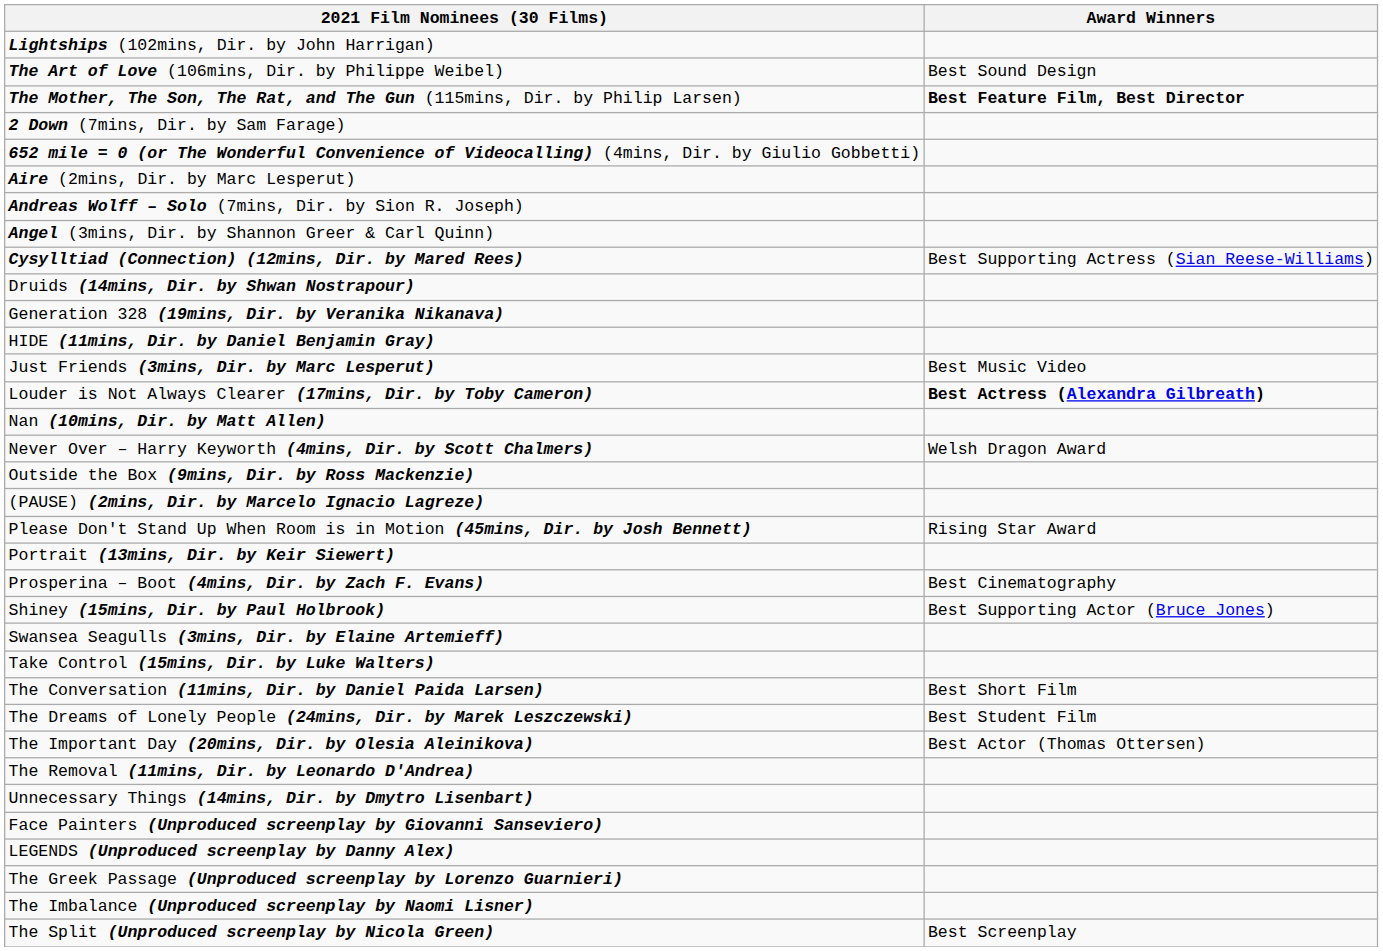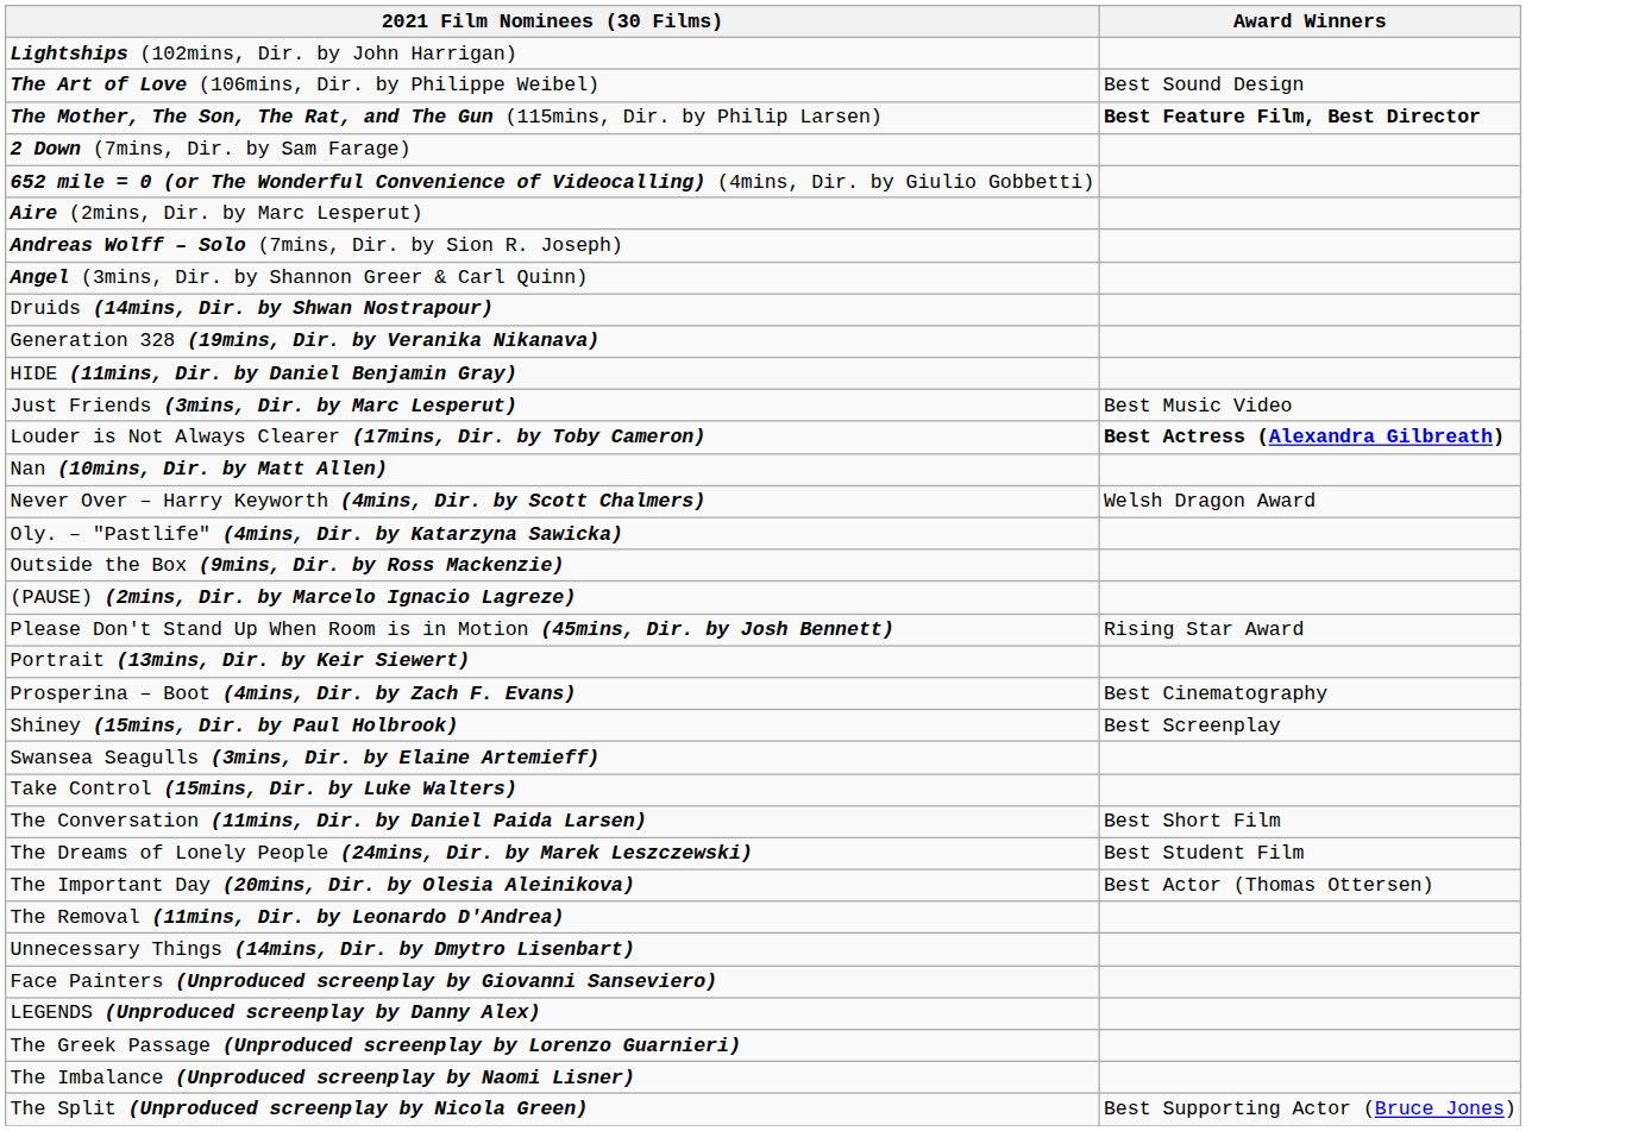 <table class="wikitable mw-collapsible mw-collapsed">
 <tr>
 <th><strong>2021 Film Nominees (30 Films)</strong></th>
 <th><strong>Award Winners</strong></th>
 </tr>
 <tr>
 <td><strong><em>Lightships</em></strong> (102mins, Dir. by John Harrigan)</td>
 <td></td>
 </tr>
 <tr>
 <td><strong><em>The Art of Love</em></strong> (106mins, Dir. by Philippe Weibel)</td>
 <td></strong>Best Sound Design<strong></td>
 </tr>
 <tr>
 <td><strong><em>The Mother, The Son, The Rat, and The Gun</em></strong> (115mins, Dir. by Philip Larsen)</td>
 <td><strong>Best Feature Film, Best Director</strong></td>
 </tr>
 <tr>
 <td><strong><em>2 Down</em></strong> (7mins, Dir. by Sam Farage)</td>
 <td></td>
 </tr>
 <tr>
 <td><strong><em>652 mile = 0 (or The Wonderful Convenience of Videocalling)</em></strong> (4mins, Dir. by Giulio Gobbetti)</td>
 <td></td>
 </tr>
 <tr>
 <td><strong><em>Aire</em></strong> (2mins, Dir. by Marc Lesperut)</td>
 <td></td>
 </tr>
 <tr>
 <td><strong><em>Andreas Wolff – Solo</em></strong> (7mins, Dir. by Sion R. Joseph)</td>
 <td></td>
 </tr>
 <tr>
 <td><strong><em>Angel</em></strong> (3mins, Dir. by Shannon Greer & Carl Quinn)</td>
 <td></td>
 </tr>
 <tr>
-<td><strong><em>Cysylltiad<strong> (Connection)<em> (12mins, Dir. by Mared Rees)</td>
-<td></strong>Best Supporting Actress (<a href='#'>Sian Reese-Williams</a>)<strong></td>
-</tr>
-<tr>
 <td></em></strong>Druids<strong><em> (14mins, Dir. by Shwan Nostrapour)</td>
 <td></td>
 </tr>
 <tr>
 <td></em></strong>Generation 328<strong><em> (19mins, Dir. by Veranika Nikanava)</td>
 <td></td>
 </tr>
 <tr>
 <td></em></strong>HIDE<strong><em> (11mins, Dir. by Daniel Benjamin Gray)</td>
 <td></td>
 </tr>
 <tr>
 <td></em></strong>Just Friends<strong><em> (3mins, Dir. by Marc Lesperut)</td>
 <td></strong>Best Music Video<strong></td>
 </tr>
 <tr>
 <td></em></strong>Louder is Not Always Clearer<strong><em> (17mins, Dir. by Toby Cameron)</td>
 <td><strong>Best Actress (<a href='#'>Alexandra Gilbreath</a>)</strong></td>
 </tr>
 <tr>
 <td></em></strong>Nan<strong><em> (10mins, Dir. by Matt Allen)</td>
 <td></td>
 </tr>
 <tr>
 <td></em></strong>Never Over – Harry Keyworth<strong><em>  (4mins, Dir. by Scott Chalmers)</td>
 <td></strong>Welsh Dragon Award<strong></td>
 </tr>
 <tr>
+<td></em></strong>Oly. – "Pastlife"<strong><em> (4mins, Dir. by Katarzyna Sawicka)</td>
+<td></td>
+</tr>
+<tr>
 <td></em></strong>Outside the Box<strong><em> (9mins,  Dir. by Ross Mackenzie)</td>
 <td></td>
 </tr>
 <tr>
 <td></em></strong>(PAUSE)<strong><em> (2mins, Dir. by Marcelo Ignacio Lagreze)</td>
 <td></td>
 </tr>
 <tr>
 <td></em></strong>Please Don't Stand Up When Room is in Motion<strong><em> (45mins, Dir. by Josh Bennett)</td>
 <td></strong>Rising Star Award<strong></td>
 </tr>
 <tr>
 <td></em></strong>Portrait<strong><em> (13mins, Dir. by Keir Siewert)</td>
 <td></td>
 </tr>
 <tr>
 <td></em></strong>Prosperina – Boot<strong><em> (4mins, Dir. by Zach F. Evans)</td>
 <td></strong>Best Cinematography<strong></td>
 </tr>
 <tr>
 <td></em></strong>Shiney<strong><em> (15mins, Dir. by Paul Holbrook)</td>
-<td></strong>Best Supporting Actor (<a href='#'>Bruce Jones</a>)<strong></td>
+<td></strong>Best Screenplay<strong></td>
 </tr>
 <tr>
 <td></em></strong>Swansea Seagulls<strong><em> (3mins, Dir. by Elaine Artemieff)</td>
 <td></td>
 </tr>
 <tr>
 <td></em></strong>Take Control<strong><em> (15mins, Dir. by Luke Walters)</td>
 <td></td>
 </tr>
 <tr>
 <td></em></strong>The Conversation<strong><em> (11mins, Dir. by Daniel Paida Larsen)</td>
 <td></strong>Best Short Film<strong></td>
 </tr>
 <tr>
 <td></em></strong>The Dreams of Lonely People<strong><em> (24mins, Dir. by Marek Leszczewski)</td>
 <td></strong>Best Student Film<strong></td>
 </tr>
 <tr>
 <td></em></strong>The Important Day<strong><em> (20mins,  Dir. by Olesia Aleinikova)</td>
 <td></strong>Best Actor (Thomas Ottersen)<strong></td>
 </tr>
 <tr>
 <td></em></strong>The Removal<strong><em> (11mins, Dir. by Leonardo D'Andrea)</td>
 <td></td>
 </tr>
 <tr>
 <td></em></strong>Unnecessary Things<strong><em> (14mins, Dir. by Dmytro Lisenbart)</td>
 <td></td>
 </tr>
 <tr>
 <td></em></strong>Face Painters<strong><em> (Unproduced screenplay by Giovanni Sanseviero)</td>
 <td></td>
 </tr>
 <tr>
 <td></em></strong>LEGENDS<strong><em> (Unproduced screenplay by Danny Alex)</td>
 <td></td>
 </tr>
 <tr>
 <td></em></strong>The Greek Passage<strong><em>  (Unproduced screenplay by Lorenzo Guarnieri)</td>
 <td></td>
 </tr>
 <tr>
 <td></em></strong>The Imbalance<strong><em> (Unproduced screenplay by Naomi Lisner)</td>
 <td></td>
 </tr>
 <tr>
 <td></em></strong>The Split<strong><em> (Unproduced screenplay by Nicola Green)</td>
-<td></strong>Best Screenplay<strong></td>
+<td></strong>Best Supporting Actor (<a href='#'>Bruce Jones</a>)<strong></td>
 </tr>
 </table>
